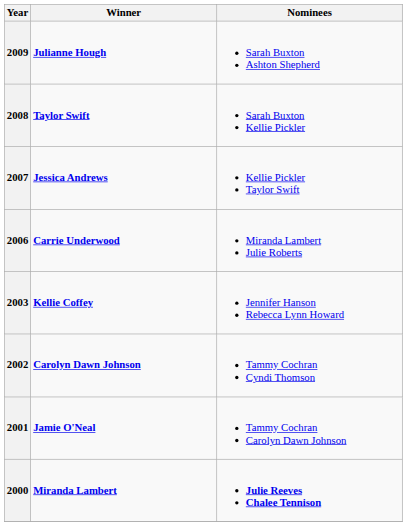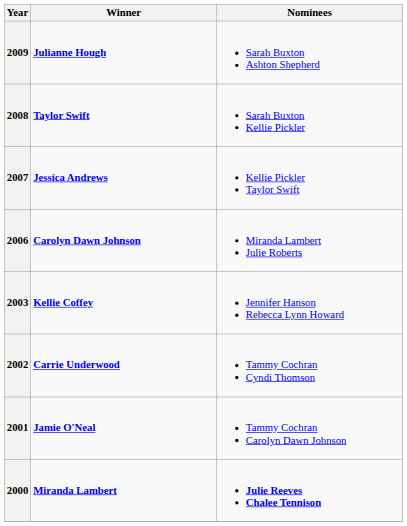 <table class="wikitable sortable">
 <tr>
 <th width="30px">Year</th>
 <th width="270px">Winner</th>
 <th width="270px">Nominees</th>
 </tr>
 <tr>
 <th>2009</th>
 <td> <strong><a href='#'>Julianne Hough</a></strong></td>
 <td><br><ul><li><a href='#'>Sarah Buxton</a></li><li><a href='#'>Ashton Shepherd</a></li></ul></td>
 </tr>
 <tr>
 <th>2008</th>
 <td> <strong><a href='#'>Taylor Swift</a></strong></td>
 <td><br><ul><li><a href='#'>Sarah Buxton</a></li><li><a href='#'>Kellie Pickler</a></li></ul></td>
 </tr>
 <tr>
 <th>2007</th>
 <td> <strong><a href='#'>Jessica Andrews</a></strong></td>
 <td><br><ul><li><a href='#'>Kellie Pickler</a></li><li><a href='#'>Taylor Swift</a></li></ul></td>
 </tr>
 <tr>
 <th>2006</th>
-<td> <strong><a href='#'>Carrie Underwood</a></strong></td>
+<td> <strong><a href='#'>Carolyn Dawn Johnson</a></strong></td>
 <td><br><ul><li><a href='#'>Miranda Lambert</a></li><li><a href='#'>Julie Roberts</a></li></ul></td>
 </tr>
 <tr>
 <th>2003</th>
 <td> <strong><a href='#'>Kellie Coffey</a></strong></td>
 <td><br><ul><li><a href='#'>Jennifer Hanson</a></li><li><a href='#'>Rebecca Lynn Howard</a></li></ul></td>
 </tr>
 <tr>
 <th>2002</th>
-<td> <strong><a href='#'>Carolyn Dawn Johnson</a></strong></td>
+<td> <strong><a href='#'>Carrie Underwood</a></strong></td>
 <td><br><ul><li><a href='#'>Tammy Cochran</a></li><li><a href='#'>Cyndi Thomson</a></li></ul></td>
 </tr>
 <tr>
 <th>2001</th>
 <td> <strong><a href='#'>Jamie O'Neal</a></strong></td>
 <td><br><ul><li><a href='#'>Tammy Cochran</a></li><li><a href='#'>Carolyn Dawn Johnson</a></li></ul></td>
 </tr>
 <tr>
 <th>2000</th>
 <td> <strong><a href='#'>Miranda Lambert</a></strong></td>
 <td><strong><br><ul><li><a href='#'>Julie Reeves</a></li><li><a href='#'>Chalee Tennison</a></li></ul></strong></td>
 </tr>
 <tr>
 </tr>
 </table>
